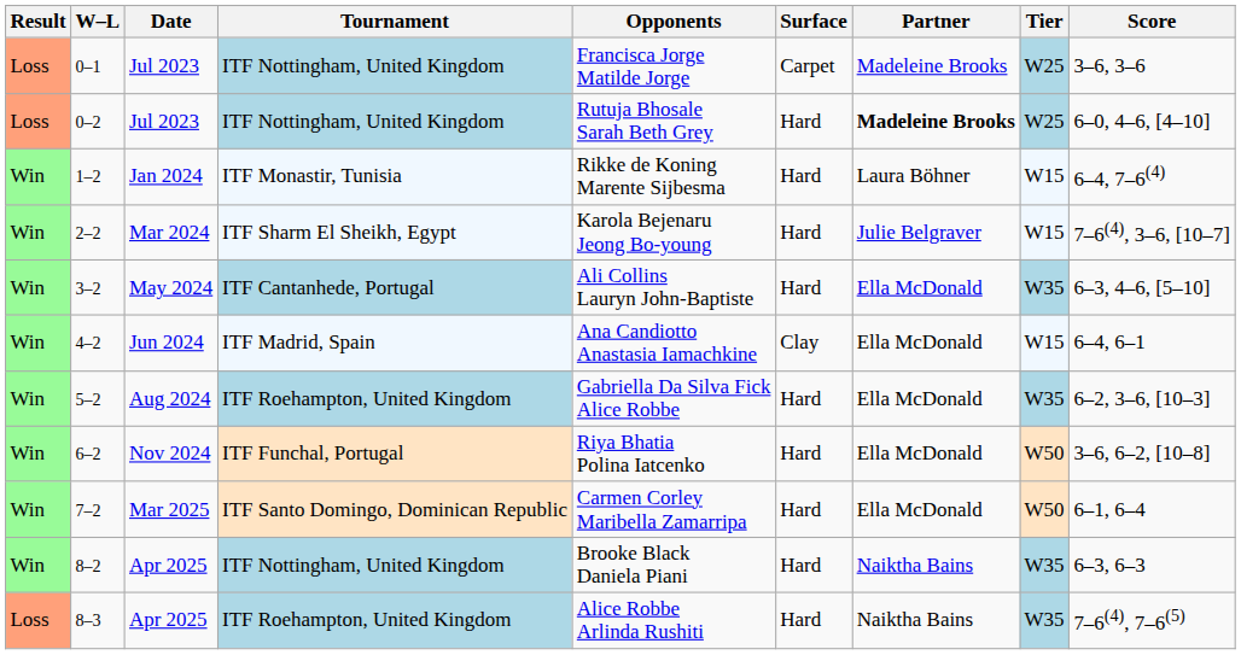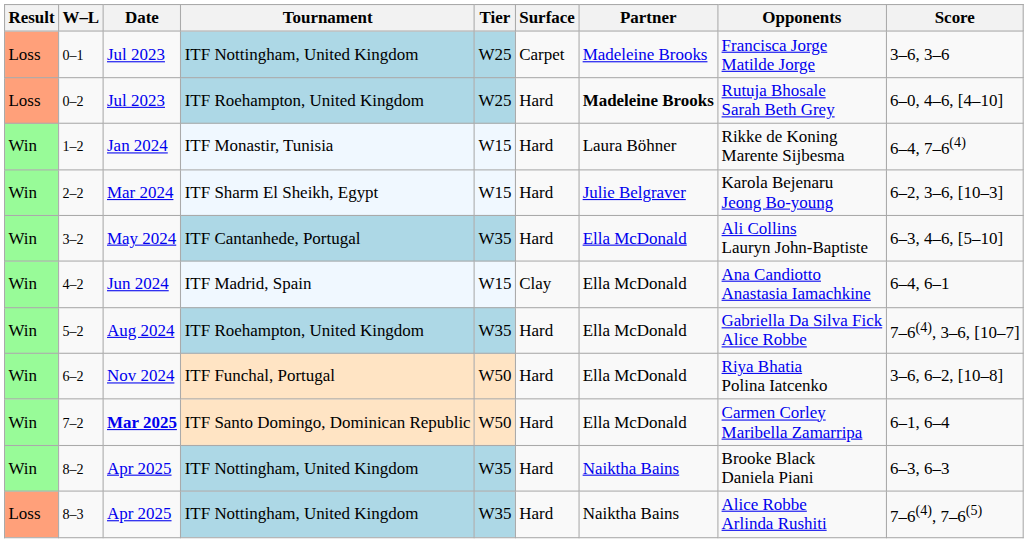 <table class="sortable wikitable">
 <tr>
 <th>Result</th>
 <th class="unsortable">W–L</th>
 <th>Date</th>
 <th>Tournament</th>
-<th>Opponents</th>
+<th>Tier</th>
 <th>Surface</th>
 <th>Partner</th>
-<th>Tier</th>
+<th>Opponents</th>
 <th class="unsortable">Score</th>
 </tr>
 <tr>
 <td style="background:#FFA07A;">Loss</td>
 <td><small>0–1</small></td>
 <td><a href='#'>Jul 2023</a></td>
 <td style="background:lightblue;">ITF Nottingham, United Kingdom</td>
-<td> <a href='#'>Francisca Jorge</a><br> <a href='#'>Matilde Jorge</a></td>
+<td style="background:lightblue;">W25</td>
 <td>Carpet</td>
 <td> <a href='#'>Madeleine Brooks</a></td>
-<td style="background:lightblue;">W25</td>
+<td> <a href='#'>Francisca Jorge</a><br> <a href='#'>Matilde Jorge</a></td>
 <td>3–6, 3–6</td>
 </tr>
 <tr>
 <td style="background:#FFA07A;">Loss</td>
 <td><small>0–2</small></td>
 <td><a href='#'>Jul 2023</a></td>
-<td style="background:lightblue;">ITF Nottingham, United Kingdom</td>
-<td> <a href='#'>Rutuja Bhosale</a><br> <a href='#'>Sarah Beth Grey</a></td>
+<td style="background:lightblue;">ITF Roehampton, United Kingdom</td>
+<td style="background:lightblue;">W25</td>
 <td>Hard</td>
 <td><strong> Madeleine Brooks</strong></td>
-<td style="background:lightblue;">W25</td>
+<td> <a href='#'>Rutuja Bhosale</a><br> <a href='#'>Sarah Beth Grey</a></td>
 <td>6–0, 4–6, [4–10]</td>
 </tr>
 <tr>
 <td style="background:#98fb98;">Win</td>
 <td><small>1–2</small></td>
 <td><a href='#'>Jan 2024</a></td>
 <td style="background:#f0f8ff;">ITF Monastir, Tunisia</td>
-<td> Rikke de Koning <br> Marente Sijbesma</td>
+<td style="background:#f0f8ff;">W15</td>
 <td>Hard</td>
 <td> Laura Böhner</td>
-<td style="background:#f0f8ff;">W15</td>
+<td> Rikke de Koning <br> Marente Sijbesma</td>
 <td>6–4, 7–6<sup>(4)</sup></td>
 </tr>
 <tr>
 <td bgcolor=#98FB98>Win</td>
 <td><small>2–2</small></td>
 <td><a href='#'>Mar 2024</a></td>
 <td style="background:#f0f8ff;">ITF Sharm El Sheikh, Egypt</td>
-<td> Karola Bejenaru <br>  <a href='#'>Jeong Bo-young</a></td>
+<td style="background:#f0f8ff;">W15</td>
 <td>Hard</td>
 <td> <a href='#'>Julie Belgraver</a></td>
-<td style="background:#f0f8ff;">W15</td>
-<td>7–6<sup>(4)</sup>, 3–6, [10–7]</td>
+<td> Karola Bejenaru <br>  <a href='#'>Jeong Bo-young</a></td>
+<td>6–2, 3–6, [10–3]</td>
 </tr>
 <tr>
 <td style="background:#98fb98;">Win</td>
 <td><small>3–2</small></td>
 <td><a href='#'>May 2024</a></td>
 <td style="background:lightblue;">ITF Cantanhede, Portugal</td>
-<td> <a href='#'>Ali Collins</a><br> Lauryn John-Baptiste</td>
+<td style="background:lightblue;">W35</td>
 <td>Hard</td>
 <td> <a href='#'>Ella McDonald</a></td>
-<td style="background:lightblue;">W35</td>
+<td> <a href='#'>Ali Collins</a><br> Lauryn John-Baptiste</td>
 <td>6–3, 4–6, [5–10]</td>
 </tr>
 <tr>
 <td style="background:#98fb98;">Win</td>
 <td><small>4–2</small></td>
 <td><a href='#'>Jun 2024</a></td>
 <td style="background:#f0f8ff;">ITF Madrid, Spain</td>
-<td> <a href='#'>Ana Candiotto</a> <br> <a href='#'>Anastasia Iamachkine</a></td>
+<td style="background:#f0f8ff;">W15</td>
 <td>Clay</td>
 <td> Ella McDonald</td>
-<td style="background:#f0f8ff;">W15</td>
+<td> <a href='#'>Ana Candiotto</a> <br> <a href='#'>Anastasia Iamachkine</a></td>
 <td>6–4, 6–1</td>
 </tr>
 <tr>
 <td style="background:#98fb98;">Win</td>
 <td><small>5–2</small></td>
 <td><a href='#'>Aug 2024</a></td>
 <td style="background:lightblue;">ITF Roehampton, United Kingdom</td>
-<td> <a href='#'>Gabriella Da Silva Fick</a><br> <a href='#'>Alice Robbe</a></td>
+<td style="background:lightblue;">W35</td>
 <td>Hard</td>
 <td> Ella McDonald</td>
-<td style="background:lightblue;">W35</td>
-<td>6–2, 3–6, [10–3]</td>
+<td> <a href='#'>Gabriella Da Silva Fick</a><br> <a href='#'>Alice Robbe</a></td>
+<td>7–6<sup>(4)</sup>, 3–6, [10–7]</td>
 </tr>
 <tr>
 <td style="background:#98fb98;">Win</td>
 <td><small>6–2</small></td>
 <td><a href='#'>Nov 2024</a></td>
 <td style="background:#ffe4c4;">ITF Funchal, Portugal</td>
-<td> <a href='#'>Riya Bhatia</a><br> Polina Iatcenko</td>
+<td style="background:#ffe4c4;">W50</td>
 <td>Hard</td>
 <td> Ella McDonald</td>
-<td style="background:#ffe4c4;">W50</td>
+<td> <a href='#'>Riya Bhatia</a><br> Polina Iatcenko</td>
 <td>3–6, 6–2, [10–8]</td>
 </tr>
 <tr>
 <td style="background:#98fb98;">Win</td>
 <td><small>7–2</small></td>
-<td><a href='#'>Mar 2025</a></td>
+<td><strong><a href='#'>Mar 2025</a></strong></td>
 <td style="background:#ffe4c4;">ITF Santo Domingo, Dominican Republic</td>
-<td> <a href='#'>Carmen Corley</a><br> <a href='#'>Maribella Zamarripa</a></td>
+<td style="background:#ffe4c4;">W50</td>
 <td>Hard</td>
 <td> Ella McDonald</td>
-<td style="background:#ffe4c4;">W50</td>
+<td> <a href='#'>Carmen Corley</a><br> <a href='#'>Maribella Zamarripa</a></td>
 <td>6–1, 6–4</td>
 </tr>
 <tr>
 <td style="background:#98fb98;">Win</td>
 <td><small>8–2</small></td>
 <td><a href='#'>Apr 2025</a></td>
 <td style="background:lightblue;">ITF Nottingham, United Kingdom</td>
-<td> Brooke Black <br> Daniela Piani</td>
+<td style="background:lightblue;">W35</td>
 <td>Hard</td>
 <td> <a href='#'>Naiktha Bains</a></td>
-<td style="background:lightblue;">W35</td>
+<td> Brooke Black <br> Daniela Piani</td>
 <td>6–3, 6–3</td>
 </tr>
 <tr>
 <td style="background:#FFA07A;">Loss</td>
 <td><small>8–3</small></td>
 <td><a href='#'>Apr 2025</a></td>
-<td style="background:lightblue;">ITF Roehampton, United Kingdom</td>
-<td> <a href='#'>Alice Robbe</a> <br> <a href='#'>Arlinda Rushiti</a></td>
+<td style="background:lightblue;">ITF Nottingham, United Kingdom</td>
+<td style="background:lightblue;">W35</td>
 <td>Hard</td>
 <td> Naiktha Bains</td>
-<td style="background:lightblue;">W35</td>
+<td> <a href='#'>Alice Robbe</a> <br> <a href='#'>Arlinda Rushiti</a></td>
 <td>7–6<sup>(4)</sup>, 7–6<sup>(5)</sup></td>
 </tr>
 </table>
